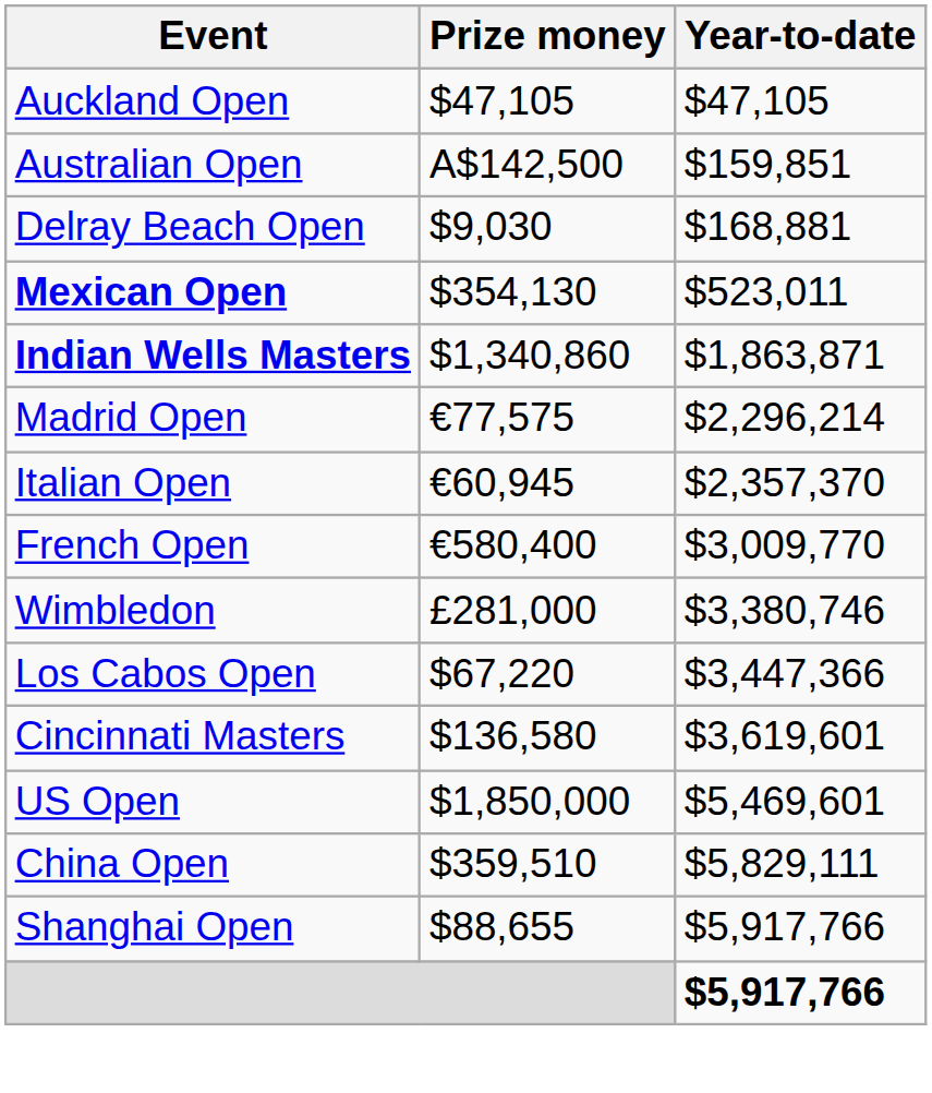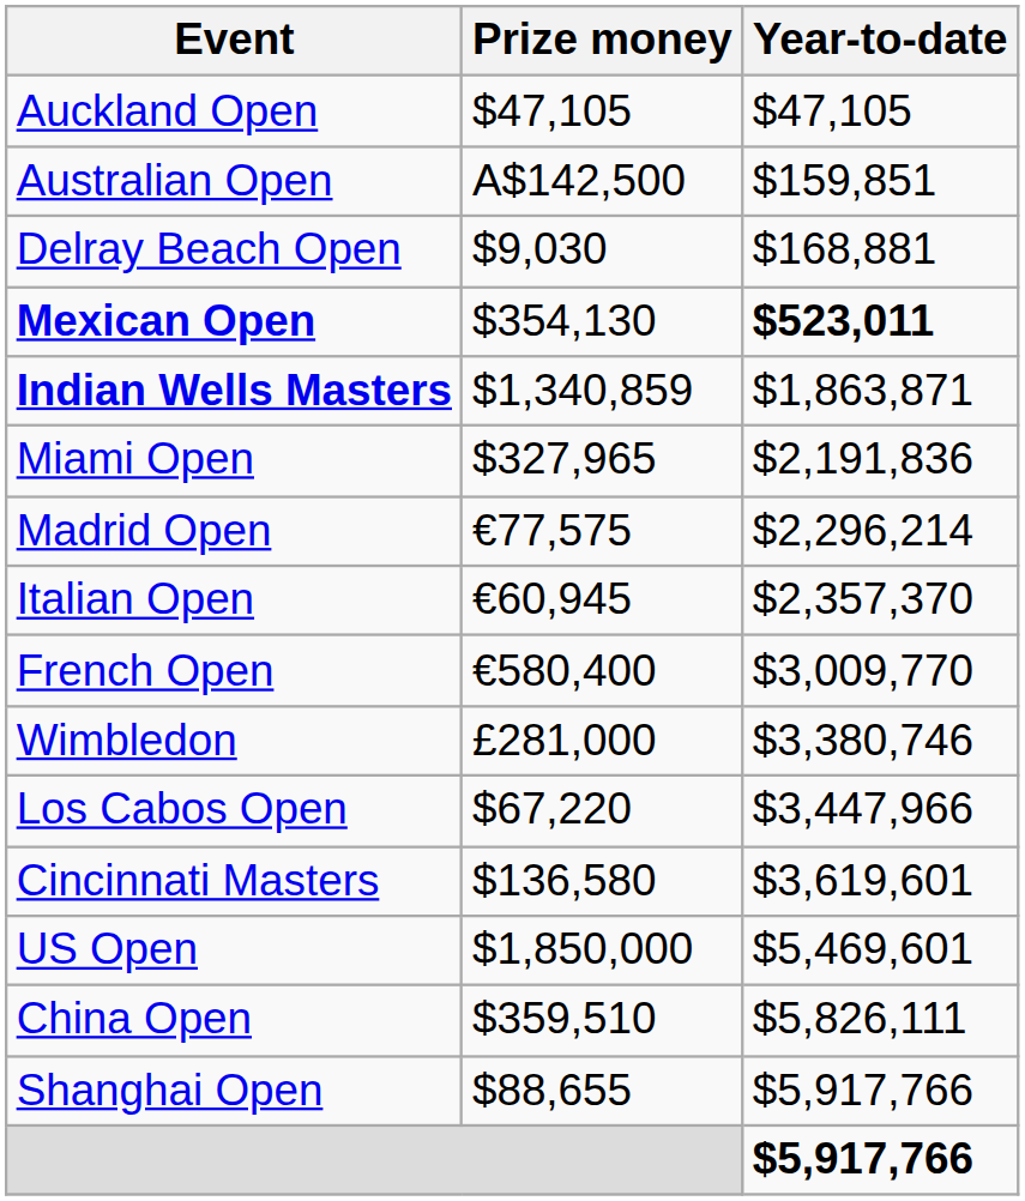 <table class="wikitable sortable">
 <tr>
 <th>Event</th>
 <th>Prize money</th>
 <th>Year-to-date</th>
 </tr>
 <tr>
 <td><a href='#'>Auckland Open</a></td>
 <td>$47,105</td>
 <td>$47,105</td>
 </tr>
 <tr>
 <td><a href='#'>Australian Open</a></td>
 <td>A$142,500</td>
 <td>$159,851</td>
 </tr>
 <tr>
 <td><a href='#'>Delray Beach Open</a></td>
 <td>$9,030</td>
 <td>$168,881</td>
 </tr>
 <tr>
 <td><strong><a href='#'>Mexican Open</a></strong></td>
 <td>$354,130</td>
-<td>$523,011</td>
+<td><strong>$523,011</strong></td>
 </tr>
 <tr>
 <td><strong><a href='#'>Indian Wells Masters</a></strong></td>
-<td>$1,340,860</td>
+<td>$1,340,859</td>
 <td>$1,863,871</td>
+</tr>
+<tr>
+<td><a href='#'>Miami Open</a></td>
+<td>$327,965</td>
+<td>$2,191,836</td>
 </tr>
 <tr>
 <td><a href='#'>Madrid Open</a></td>
 <td>€77,575</td>
 <td>$2,296,214</td>
 </tr>
 <tr>
 <td><a href='#'>Italian Open</a></td>
 <td>€60,945</td>
 <td>$2,357,370</td>
 </tr>
 <tr>
 <td><a href='#'>French Open</a></td>
 <td>€580,400</td>
 <td>$3,009,770</td>
 </tr>
 <tr>
 <td><a href='#'>Wimbledon</a></td>
 <td>£281,000</td>
 <td>$3,380,746</td>
 </tr>
 <tr>
 <td><a href='#'>Los Cabos Open</a></td>
 <td>$67,220</td>
-<td>$3,447,366</td>
+<td>$3,447,966</td>
 </tr>
 <tr>
 <td><a href='#'>Cincinnati Masters</a></td>
 <td>$136,580</td>
 <td>$3,619,601</td>
 </tr>
 <tr>
 <td><a href='#'>US Open</a></td>
 <td>$1,850,000</td>
 <td>$5,469,601</td>
 </tr>
 <tr>
 <td><a href='#'>China Open</a></td>
 <td>$359,510</td>
-<td>$5,829,111</td>
+<td>$5,826,111</td>
 </tr>
 <tr>
 <td><a href='#'>Shanghai Open</a></td>
 <td>$88,655</td>
 <td>$5,917,766</td>
 </tr>
 <tr class="sortbottom">
 <td colspan=2 bgcolor=#DCDCDC></td>
 <td><strong>$5,917,766</strong></td>
 </tr>
 </table>
